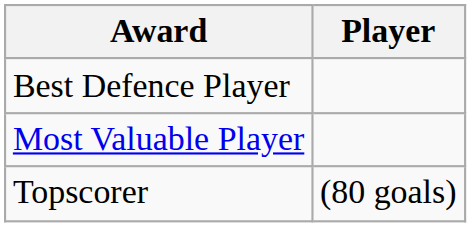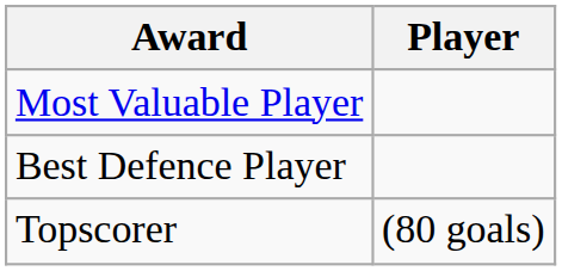 <table class="wikitable">
 <tr>
 <th>Award</th>
 <th>Player</th>
 </tr>
 <tr>
-<td>Best Defence Player</td>
+<td><a href='#'>Most Valuable Player</a></td>
 <td></td>
 </tr>
 <tr>
-<td><a href='#'>Most Valuable Player</a></td>
+<td>Best Defence Player</td>
 <td></td>
 </tr>
 <tr>
 <td>Topscorer</td>
 <td> (80 goals)</td>
 </tr>
 </table>
